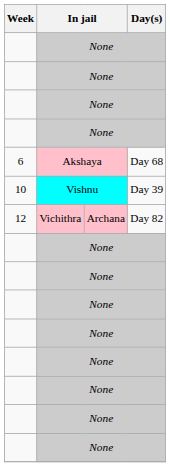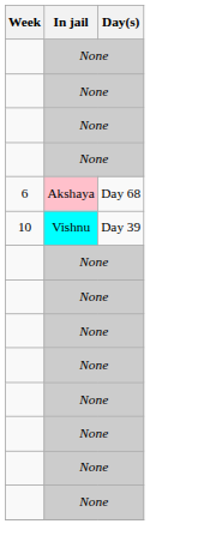 <table class="wikitable sortable" style=" text-align:center; font-size:85%; line-height:28px; width:auto;">
 <tr>
 <th>Week</th>
 <th colspan="2">In jail</th>
 <th>Day(s)</th>
 </tr>
 <tr>
 <td></td>
 <td colspan="3" style="background:#ccc;"><em>None</em></td>
 </tr>
 <tr>
 <td></td>
 <td colspan="3" style="background:#ccc;"><em>None</em></td>
 </tr>
 <tr>
 <td></td>
 <td colspan="3" style="background:#ccc;"><em>None</em></td>
 </tr>
 <tr>
 <td></td>
 <td colspan="3" style="background:#ccc;"><em>None</em></td>
 </tr>
 <tr>
 <td>6</td>
 <td colspan="2" style="background:pink;">Akshaya</td>
 <td>Day 68</td>
 </tr>
 <tr>
 <td>10</td>
 <td colspan="2" style="background:cyan;">Vishnu</td>
 <td>Day 39</td>
-</tr>
-<tr>
-<td>12</td>
-<td style="background : pink;">Vichithra</td>
-<td style="background : pink;">Archana</td>
-<td>Day 82</td>
 </tr>
 <tr>
 <td></td>
 <td colspan="3" style="background:#ccc;"><em>None</em></td>
 </tr>
 <tr>
 <td></td>
 <td colspan="3" style="background:#ccc;"><em>None</em></td>
 </tr>
 <tr>
 <td></td>
 <td colspan="3" style="background:#ccc;"><em>None</em></td>
 </tr>
 <tr>
 <td></td>
 <td colspan="3" style="background:#ccc;"><em>None</em></td>
 </tr>
 <tr>
 <td></td>
 <td colspan="3" style="background:#ccc;"><em>None</em></td>
 </tr>
 <tr>
 <td></td>
 <td colspan="3" style="background:#ccc;"><em>None</em></td>
 </tr>
 <tr>
 <td></td>
 <td colspan="3" style="background:#ccc;"><em>None</em></td>
 </tr>
 <tr>
 <td></td>
 <td colspan="3" style="background:#ccc;"><em>None</em></td>
 </tr>
 <tr>
 </tr>
 </table>
